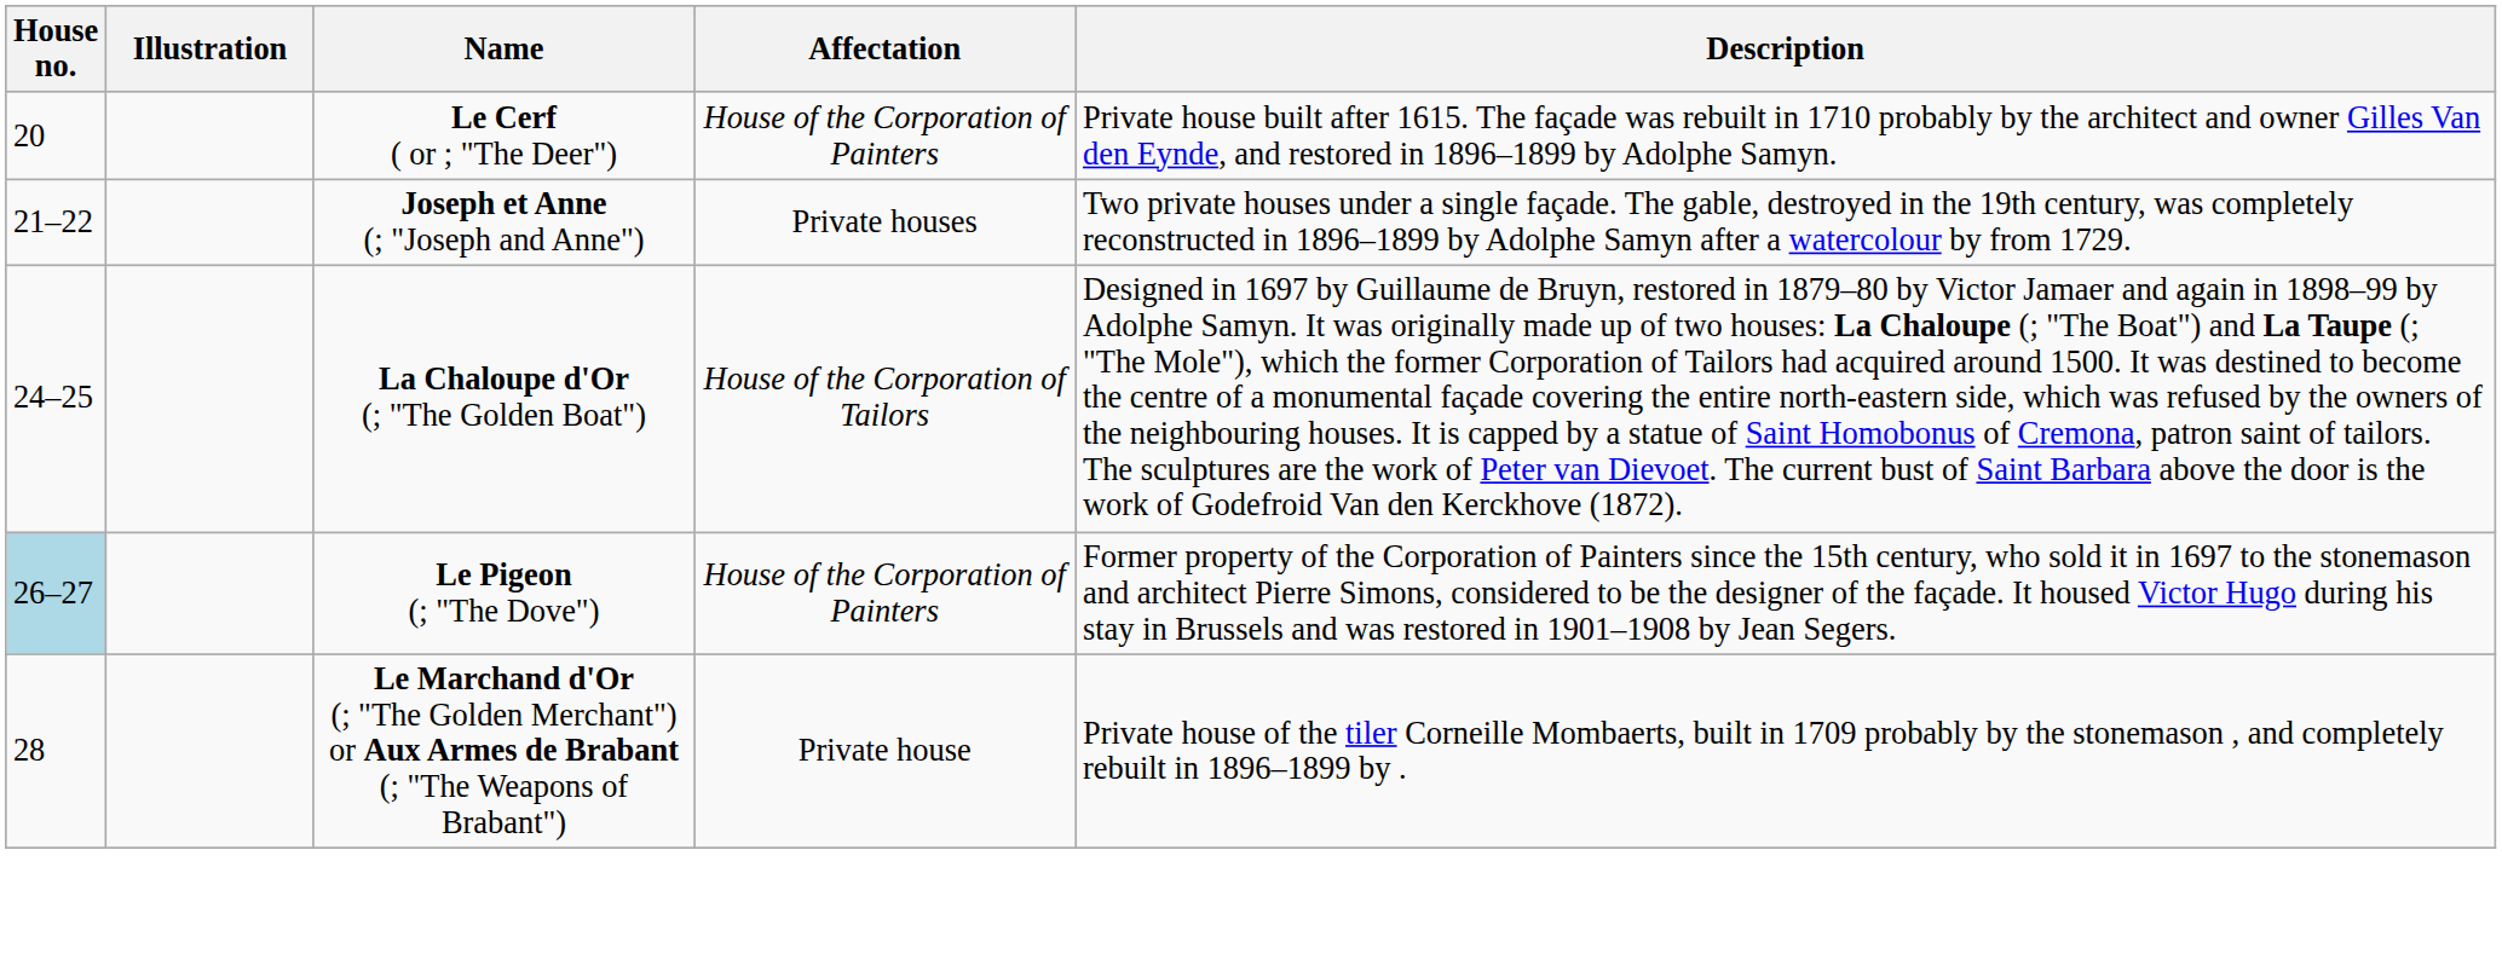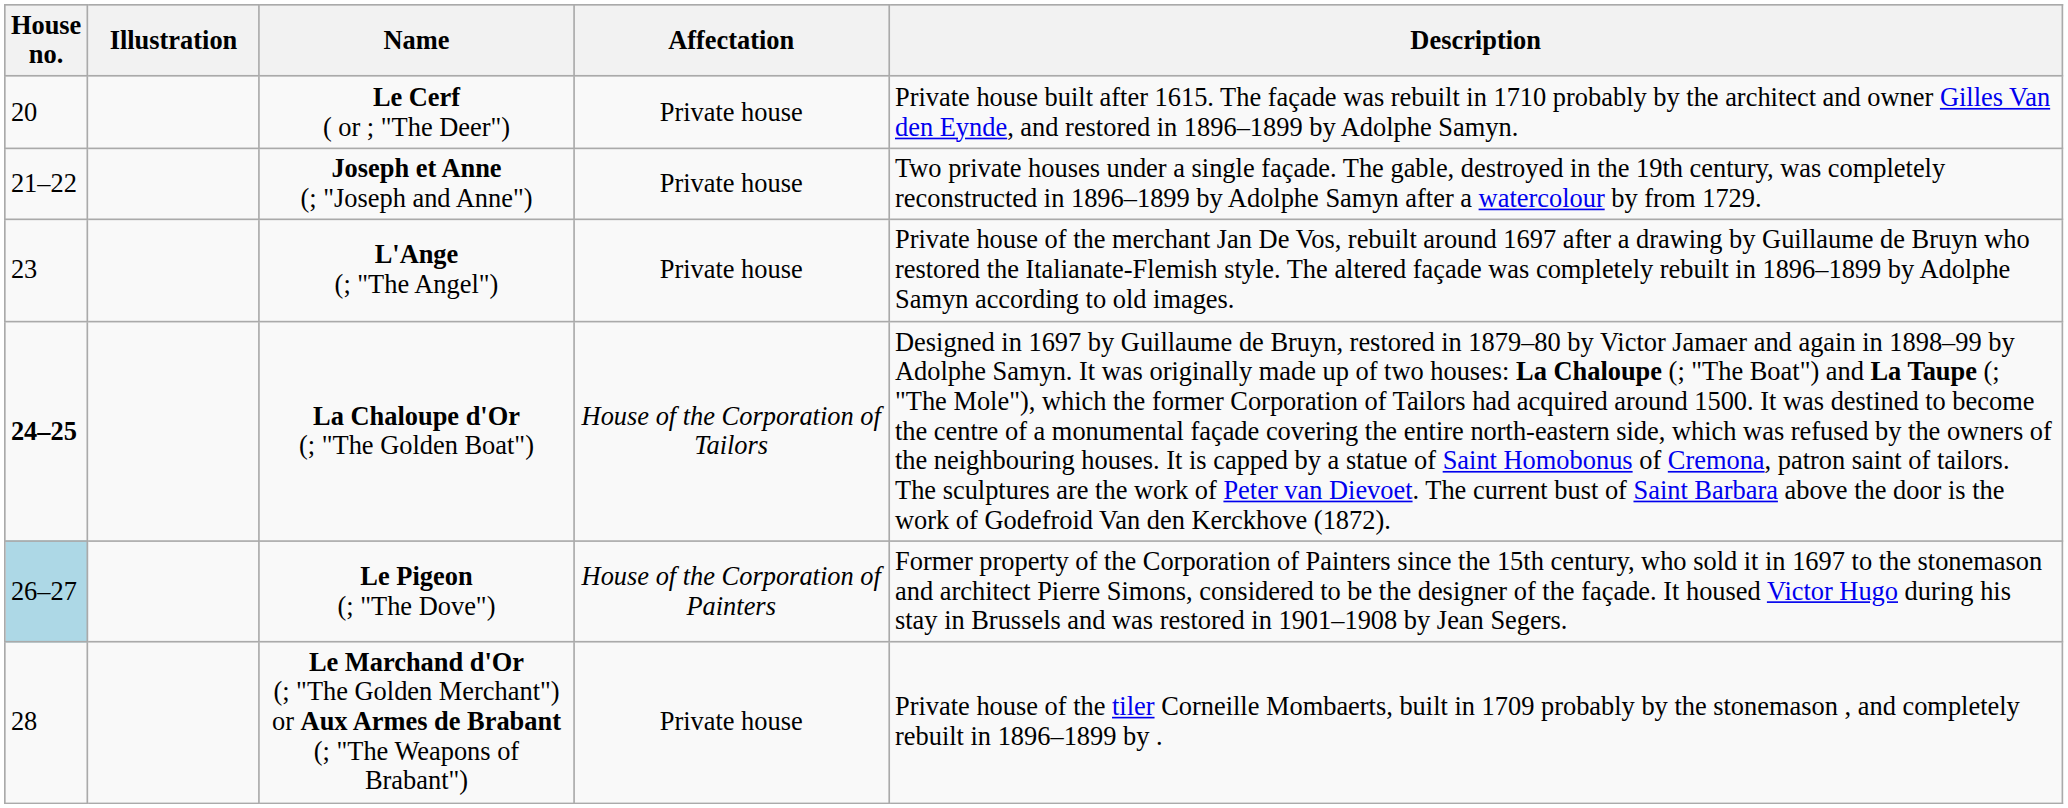 <table class="wikitable sortable">
 <tr>
 <th width="10px">House<br>no.</th>
 <th width="100px">Illustration</th>
 <th width="200px">Name</th>
 <th width="200px">Affectation</th>
 <th width="800px">Description</th>
 </tr>
 <tr>
 <td>20</td>
 <td></td>
 <td style="text-align:center;"><strong>Le Cerf</strong><br>( or ; "The Deer")</td>
-<td style="text-align:center;"><em>House of the Corporation of Painters</em></td>
+<td style="text-align:center;">Private house</td>
 <td>Private house built after 1615. The façade was rebuilt in 1710 probably by the architect and owner <a href='#'>Gilles Van den Eynde</a>, and restored in 1896–1899 by Adolphe Samyn.</td>
 </tr>
 <tr>
 <td>21–22</td>
 <td></td>
 <td style="text-align:center;"><strong>Joseph et Anne</strong><br>(; "Joseph and Anne")</td>
-<td style="text-align:center;">Private houses</td>
+<td style="text-align:center;">Private house</td>
 <td>Two private houses under a single façade. The gable, destroyed in the 19th century, was completely reconstructed in 1896–1899 by Adolphe Samyn after a <a href='#'>watercolour</a> by  from 1729.</td>
 </tr>
 <tr>
-<td>24–25</td>
+<td>23</td>
+<td></td>
+<td style="text-align:center;"><strong>L'Ange</strong><br>(; "The Angel")</td>
+<td style="text-align:center;">Private house</td>
+<td>Private house of the merchant Jan De Vos, rebuilt around 1697 after a drawing by Guillaume de Bruyn who restored the Italianate-Flemish style. The altered façade was completely rebuilt in 1896–1899 by Adolphe Samyn according to old images.</td>
+</tr>
+<tr>
+<td><strong>24–25</strong></td>
 <td></td>
 <td style="text-align:center;"><strong>La Chaloupe d'Or</strong><br>(; "The Golden Boat")</td>
 <td style="text-align:center;"><em>House of the Corporation of Tailors</em></td>
 <td>Designed in 1697 by Guillaume de Bruyn, restored in 1879–80 by Victor Jamaer and again in 1898–99 by Adolphe Samyn. It was originally made up of two houses: <strong>La Chaloupe</strong> (; "The Boat") and <strong>La Taupe</strong> (; "The Mole"), which the former Corporation of Tailors had acquired around 1500. It was destined to become the centre of a monumental façade covering the entire north-eastern side, which was refused by the owners of the neighbouring houses. It is capped by a statue of <a href='#'>Saint Homobonus</a> of <a href='#'>Cremona</a>, patron saint of tailors. The sculptures are the work of <a href='#'>Peter van Dievoet</a>. The current bust of <a href='#'>Saint Barbara</a> above the door is the work of Godefroid Van den Kerckhove (1872).</td>
 </tr>
 <tr>
 <td style="background: lightblue;">26–27</td>
 <td></td>
 <td style="text-align:center;"><strong>Le Pigeon</strong><br>(; "The Dove")</td>
 <td style="text-align:center;"><em>House of the Corporation of Painters</em></td>
 <td>Former property of the Corporation of Painters since the 15th century, who sold it in 1697 to the stonemason and architect Pierre Simons, considered to be the designer of the façade. It housed <a href='#'>Victor Hugo</a> during his stay in Brussels and was restored in 1901–1908 by Jean Segers.</td>
 </tr>
 <tr>
 <td>28</td>
 <td></td>
 <td style="text-align:center;"><strong>Le Marchand d'Or</strong><br>(; "The Golden Merchant") or <strong>Aux Armes de Brabant</strong><br>(; "The Weapons of Brabant")</td>
 <td style="text-align:center;">Private house</td>
 <td>Private house of the <a href='#'>tiler</a> Corneille Mombaerts, built in 1709 probably by the stonemason , and completely rebuilt in 1896–1899 by .</td>
 </tr>
 </table>
